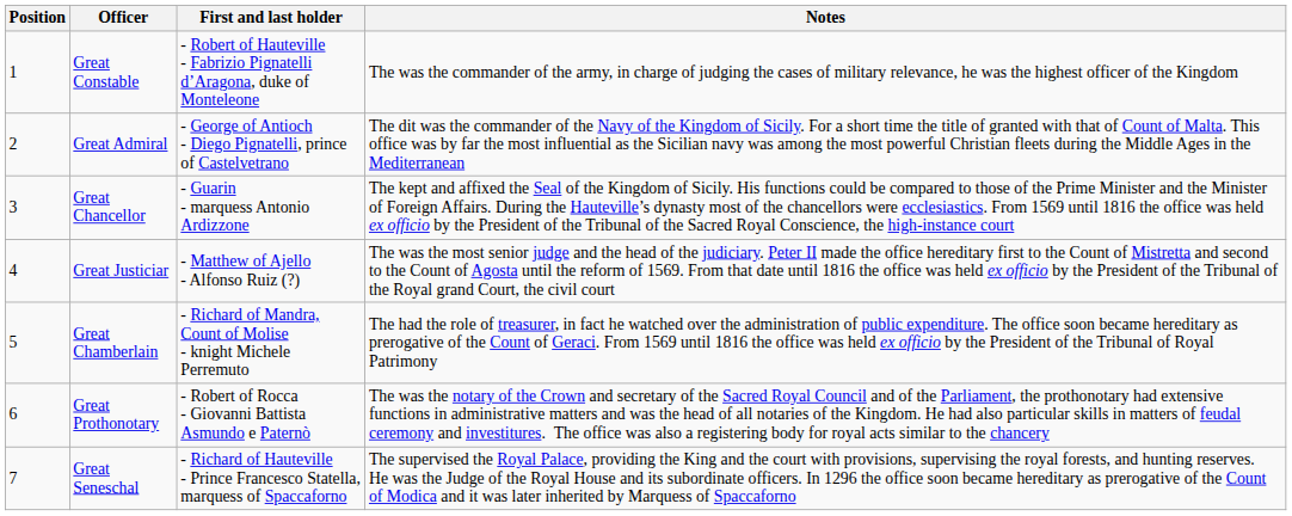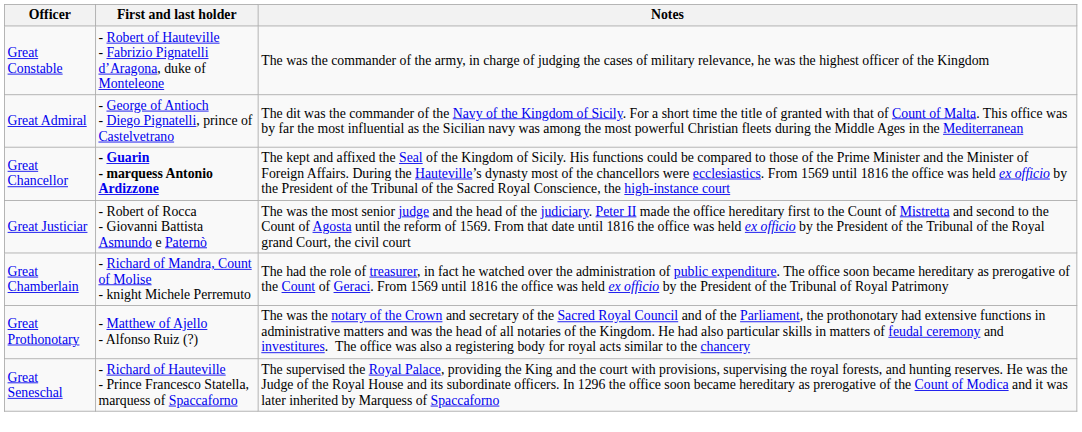 <table class="wikitable">
 <tr>
-<th>Position</th>
 <th>Officer</th>
 <th>First and last holder</th>
 <th>Notes</th>
 </tr>
 <tr>
-<td>1</td>
 <td><a href='#'>Great Constable</a></td>
 <td>- <a href='#'>Robert of Hauteville</a><br>- <a href='#'>Fabrizio Pignatelli d’Aragona</a>, duke of <a href='#'>Monteleone</a></td>
 <td>The  was the commander of the army, in charge of judging the cases of military relevance, he was the highest officer of the Kingdom</td>
 </tr>
 <tr>
-<td>2</td>
 <td><a href='#'>Great Admiral</a></td>
 <td>- <a href='#'>George of Antioch</a><br>- <a href='#'>Diego Pignatelli</a>, prince of <a href='#'>Castelvetrano</a></td>
 <td>The  dit  was the commander of the <a href='#'>Navy of the Kingdom of Sicily</a>. For a short time the title of granted with that of <a href='#'>Count of Malta</a>. This office was by far the most influential as the Sicilian navy was among the most powerful Christian fleets during the Middle Ages in the <a href='#'>Mediterranean</a></td>
 </tr>
 <tr>
-<td>3</td>
 <td><a href='#'>Great Chancellor</a></td>
-<td>- <a href='#'>Guarin</a><br>- marquess Antonio <a href='#'>Ardizzone</a></td>
+<td><strong>- <a href='#'>Guarin</a><br>- marquess Antonio <a href='#'>Ardizzone</a></strong></td>
 <td>The  kept and affixed the <a href='#'>Seal</a> of the Kingdom of Sicily. His functions could be compared to those of the Prime Minister and the Minister of Foreign Affairs. During the <a href='#'>Hauteville</a>’s dynasty most of the chancellors were <a href='#'>ecclesiastics</a>. From 1569 until 1816 the office was held <em><a href='#'>ex officio</a></em> by the President of the Tribunal of the Sacred Royal Conscience, the <a href='#'>high-instance court</a></td>
 </tr>
 <tr>
-<td>4</td>
 <td><a href='#'>Great Justiciar</a></td>
-<td>- <a href='#'>Matthew of Ajello</a><br>- Alfonso Ruiz (?)</td>
+<td>- Robert of Rocca<br>- Giovanni Battista <a href='#'>Asmundo</a> e <a href='#'>Paternò</a></td>
 <td>The  was the most senior <a href='#'>judge</a> and the head of the <a href='#'>judiciary</a>. <a href='#'>Peter II</a> made the office hereditary first to the Count of <a href='#'>Mistretta</a> and second to the Count of <a href='#'>Agosta</a> until the reform of 1569. From that date until 1816 the office was held <em><a href='#'>ex officio</a></em> by the President of the Tribunal of the Royal grand Court, the civil court</td>
 </tr>
 <tr>
-<td>5</td>
 <td><a href='#'>Great Chamberlain</a></td>
 <td>- <a href='#'>Richard of Mandra, Count of Molise</a><br>- knight  Michele Perremuto</td>
 <td>The  had the role of <a href='#'>treasurer</a>, in fact he watched over the administration of <a href='#'>public expenditure</a>.  The office soon became hereditary as prerogative of the <a href='#'>Count</a> of <a href='#'>Geraci</a>. From 1569 until 1816 the office was held <em><a href='#'>ex officio</a></em> by the President of the Tribunal of Royal Patrimony</td>
 </tr>
 <tr>
-<td>6</td>
 <td><a href='#'>Great Prothonotary</a></td>
-<td>- Robert of Rocca<br>- Giovanni Battista <a href='#'>Asmundo</a> e <a href='#'>Paternò</a></td>
+<td>- <a href='#'>Matthew of Ajello</a><br>- Alfonso Ruiz (?)</td>
 <td>The  was the <a href='#'>notary of the Crown</a> and secretary of the <a href='#'>Sacred Royal Council</a> and of the <a href='#'>Parliament</a>, the prothonotary had extensive functions in administrative matters and was the head of all notaries of the Kingdom. He had also particular skills in matters of <a href='#'>feudal ceremony</a> and <a href='#'>investitures</a>.  The office was also a registering body for royal acts similar to the <a href='#'>chancery</a></td>
 </tr>
 <tr>
-<td>7</td>
 <td><a href='#'>Great Seneschal</a></td>
 <td>- <a href='#'>Richard of Hauteville</a><br>- Prince Francesco Statella, marquess of <a href='#'>Spaccaforno</a></td>
 <td>The  supervised the <a href='#'>Royal Palace</a>, providing the King and the court with provisions, supervising the royal forests, and hunting reserves. He was the Judge of the Royal House and its subordinate officers. In 1296 the office soon became hereditary as prerogative of the <a href='#'>Count of Modica</a> and it  was later inherited by Marquess of <a href='#'>Spaccaforno</a></td>
 </tr>
 </table>
